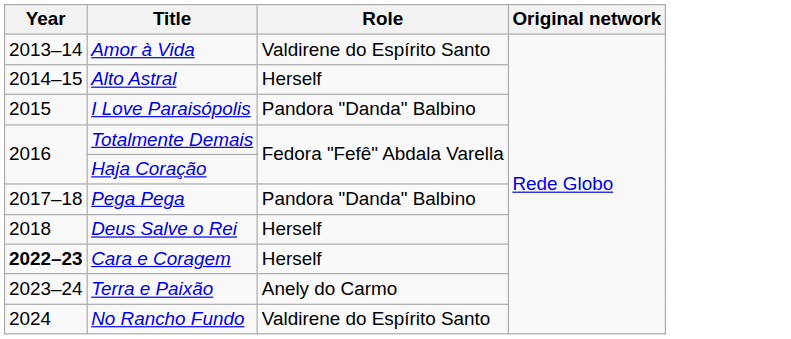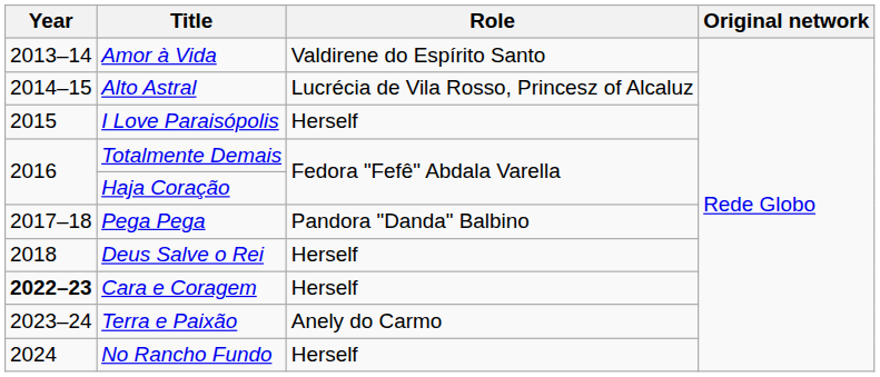 <table class="wikitable sortable">
 <tr>
 <th>Year</th>
 <th>Title</th>
 <th>Role</th>
 <th>Original network</th>
 </tr>
 <tr>
 <td>2013–14</td>
 <td><em><a href='#'>Amor à Vida</a></em></td>
 <td>Valdirene do Espírito Santo</td>
 <td rowspan="10"><a href='#'>Rede Globo</a></td>
 </tr>
 <tr>
 <td>2014–15</td>
 <td><em><a href='#'>Alto Astral</a></em></td>
-<td>Herself</td>
+<td>Lucrécia de Vila Rosso, Princesz of Alcaluz</td>
 </tr>
 <tr>
 <td>2015</td>
 <td><em><a href='#'>I Love Paraisópolis</a></em></td>
-<td>Pandora "Danda" Balbino</td>
+<td>Herself</td>
 </tr>
 <tr>
 <td rowspan="2">2016</td>
 <td><em><a href='#'>Totalmente Demais</a></em></td>
 <td rowspan="2">Fedora "Fefê" Abdala Varella</td>
 </tr>
 <tr>
 <td><em><a href='#'>Haja Coração</a></em></td>
 </tr>
 <tr>
 <td>2017–18</td>
 <td><em><a href='#'>Pega Pega</a></em></td>
 <td>Pandora "Danda" Balbino</td>
 </tr>
 <tr>
 <td>2018</td>
 <td><em><a href='#'>Deus Salve o Rei</a></em></td>
 <td>Herself</td>
 </tr>
 <tr>
 <td><strong>2022–23</strong></td>
 <td><em><a href='#'>Cara e Coragem</a></em></td>
 <td>Herself</td>
 </tr>
 <tr>
 <td>2023–24</td>
 <td><em><a href='#'>Terra e Paixão</a></em></td>
 <td>Anely do Carmo</td>
 </tr>
 <tr>
 <td>2024</td>
 <td><em><a href='#'>No Rancho Fundo</a></em></td>
-<td>Valdirene do Espírito Santo</td>
+<td>Herself</td>
 </tr>
 </table>
